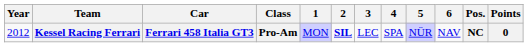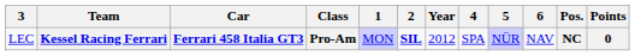 <table class="wikitable" border="1" style="text-align:center; font-size:90%;">
 <tr>
-<th>Year</th>
+<th>3</th>
 <th>Team</th>
 <th>Car</th>
 <th>Class</th>
 <th>1</th>
 <th>2</th>
-<th>3</th>
+<th>Year</th>
 <th>4</th>
 <th>5</th>
 <th>6</th>
 <th>Pos.</th>
 <th>Points</th>
 </tr>
 <tr>
-<td><a href='#'>2012</a></td>
+<td style="background:#;"><a href='#'>LEC</a><br></td>
 <th><a href='#'>Kessel Racing Ferrari</a></th>
 <th><a href='#'>Ferrari 458 Italia GT3</a></th>
 <th>Pro-Am</th>
 <td style="background:#CFCFFF;"><a href='#'>MON</a><br></td>
 <td style="background:#;"><strong><a href='#'>SIL</a><br></strong></td>
-<td style="background:#;"><a href='#'>LEC</a><br></td>
+<td><a href='#'>2012</a></td>
 <td style="background:#;"><a href='#'>SPA</a><br></td>
 <td style="background:#CFCFFF;"><a href='#'>NÜR</a><br></td>
 <td style="background:#;"><a href='#'>NAV</a><br></td>
 <th style="background:#;">NC</th>
 <th style="background:#;">0</th>
 </tr>
 </table>
